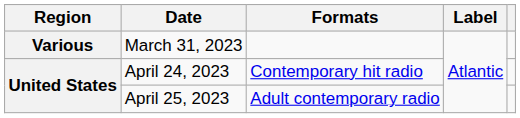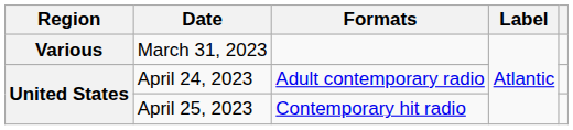 <table class="wikitable plainrowheaders">
 <tr>
 <th scope="col">Region</th>
 <th scope="col">Date</th>
 <th scope="col">Formats</th>
 <th scope="col">Label</th>
 <th scope="col"></th>
 </tr>
 <tr>
 <th scope="row">Various</th>
 <td>March 31, 2023</td>
 <td></td>
 <td rowspan="3"><a href='#'>Atlantic</a></td>
 <td style="text-align:center;"></td>
 </tr>
 <tr>
 <th scope="row" rowspan="2">United States</th>
 <td>April 24, 2023</td>
-<td><a href='#'>Contemporary hit radio</a></td>
+<td><a href='#'>Adult contemporary radio</a></td>
 <td style="text-align:center;"></td>
 </tr>
 <tr>
 <td>April 25, 2023</td>
-<td><a href='#'>Adult contemporary radio</a></td>
+<td><a href='#'>Contemporary hit radio</a></td>
 <td style="text-align:center;"></td>
 </tr>
 </table>
